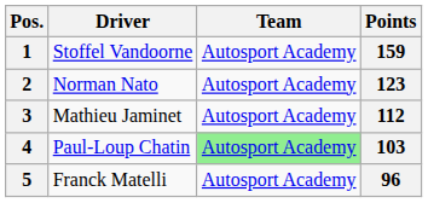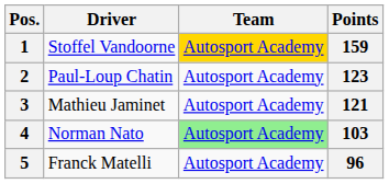 <table class="wikitable" style="font-size: 85%">
 <tr>
 <th>Pos.</th>
 <th>Driver</th>
 <th>Team</th>
 <th>Points</th>
 </tr>
 <tr>
 <th>1</th>
 <td> <a href='#'>Stoffel Vandoorne</a></td>
-<td> <a href='#'>Autosport Academy</a></td>
+<td style="background: gold;"> <a href='#'>Autosport Academy</a></td>
 <th>159</th>
 </tr>
 <tr>
 <th>2</th>
-<td> <a href='#'>Norman Nato</a></td>
+<td> <a href='#'>Paul-Loup Chatin</a></td>
 <td> <a href='#'>Autosport Academy</a></td>
 <th>123</th>
 </tr>
 <tr>
 <th>3</th>
 <td> Mathieu Jaminet</td>
 <td> <a href='#'>Autosport Academy</a></td>
-<th>112</th>
+<th>121</th>
 </tr>
 <tr>
 <th>4</th>
-<td> <a href='#'>Paul-Loup Chatin</a></td>
+<td> <a href='#'>Norman Nato</a></td>
 <td style="background: lightgreen;"> <a href='#'>Autosport Academy</a></td>
 <th>103</th>
 </tr>
 <tr>
 <th>5</th>
 <td> Franck Matelli</td>
 <td> <a href='#'>Autosport Academy</a></td>
 <th>96</th>
 </tr>
 </table>
